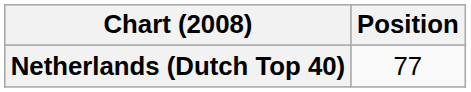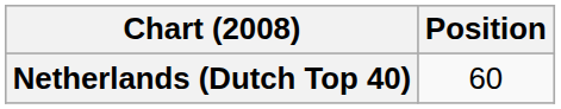 <table class="wikitable plainrowheaders" style="text-align:center">
 <tr>
 <th scope="col">Chart (2008)</th>
 <th scope="col">Position</th>
 </tr>
 <tr>
 <th scope="row">Netherlands (Dutch Top 40)</th>
-<td>77</td>
+<td>60</td>
 </tr>
 </table>
